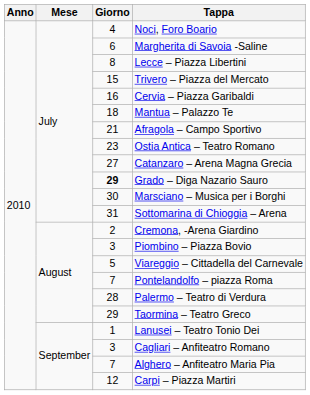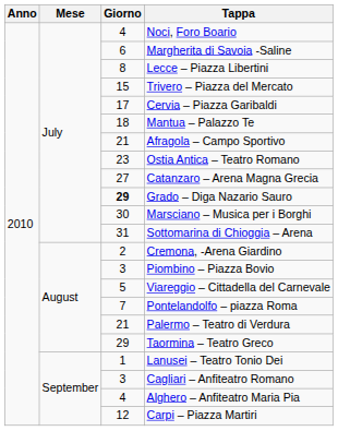 <table class="wikitable">
 <tr>
 <th style="text-align:center;">Anno</th>
 <th style="text-align:center;">Mese</th>
 <th style="text-align:center;">Giorno</th>
 <th style="text-align:center;">Tappa</th>
 </tr>
 <tr>
 <td rowspan="22">2010</td>
 <td rowspan="12">July</td>
 <td style="text-align:center;">4</td>
 <td><a href='#'>Noci</a>, <a href='#'>Foro Boario</a></td>
 </tr>
 <tr>
 <td style="text-align:center;">6</td>
 <td><a href='#'>Margherita di Savoia</a> -Saline</td>
 </tr>
 <tr>
 <td style="text-align:center;">8</td>
 <td><a href='#'>Lecce</a> – Piazza Libertini</td>
 </tr>
 <tr>
 <td style="text-align:center;">15</td>
 <td><a href='#'>Trivero</a> –  Piazza del Mercato</td>
 </tr>
 <tr>
-<td style="text-align:center;">16</td>
+<td style="text-align:center;">17</td>
 <td><a href='#'>Cervia</a> – Piazza Garibaldi</td>
 </tr>
 <tr>
 <td style="text-align:center;">18</td>
 <td><a href='#'>Mantua</a> – Palazzo Te</td>
 </tr>
 <tr>
 <td style="text-align:center;">21</td>
 <td><a href='#'>Afragola</a> – Campo Sportivo</td>
 </tr>
 <tr>
 <td style="text-align:center;">23</td>
 <td><a href='#'>Ostia Antica</a> –  Teatro Romano</td>
 </tr>
 <tr>
 <td style="text-align:center;">27</td>
 <td><a href='#'>Catanzaro</a> – Arena Magna Grecia</td>
 </tr>
 <tr>
 <td style="text-align:center;"><strong>29</strong></td>
 <td><a href='#'>Grado</a> – Diga Nazario Sauro</td>
 </tr>
 <tr>
 <td style="text-align:center;">30</td>
 <td><a href='#'>Marsciano</a> – Musica per i Borghi</td>
 </tr>
 <tr>
 <td style="text-align:center;">31</td>
 <td><a href='#'>Sottomarina di Chioggia</a> – Arena</td>
 </tr>
 <tr>
 <td rowspan="6">August</td>
 <td style="text-align:center;">2</td>
 <td><a href='#'>Cremona</a>, -Arena Giardino</td>
 </tr>
 <tr>
 <td style="text-align:center;">3</td>
 <td><a href='#'>Piombino</a> – Piazza Bovio</td>
 </tr>
 <tr>
 <td style="text-align:center;">5</td>
 <td><a href='#'>Viareggio</a> –  Cittadella del Carnevale</td>
 </tr>
 <tr>
 <td style="text-align:center;">7</td>
 <td><a href='#'>Pontelandolfo</a> – piazza Roma</td>
 </tr>
 <tr>
-<td style="text-align:center;">28</td>
+<td style="text-align:center;">21</td>
 <td><a href='#'>Palermo</a> – Teatro di Verdura</td>
 </tr>
 <tr>
 <td style="text-align:center;">29</td>
 <td><a href='#'>Taormina</a> – Teatro Greco</td>
 </tr>
 <tr>
 <td rowspan="4">September</td>
 <td style="text-align:center;">1</td>
 <td><a href='#'>Lanusei</a> – Teatro Tonio Dei</td>
 </tr>
 <tr>
 <td style="text-align:center;">3</td>
 <td><a href='#'>Cagliari</a> – Anfiteatro Romano</td>
 </tr>
 <tr>
-<td style="text-align:center;">7</td>
+<td style="text-align:center;">4</td>
 <td><a href='#'>Alghero</a> – Anfiteatro Maria Pia</td>
 </tr>
 <tr>
 <td style="text-align:center;">12</td>
 <td><a href='#'>Carpi</a> – Piazza Martiri</td>
 </tr>
 </table>
